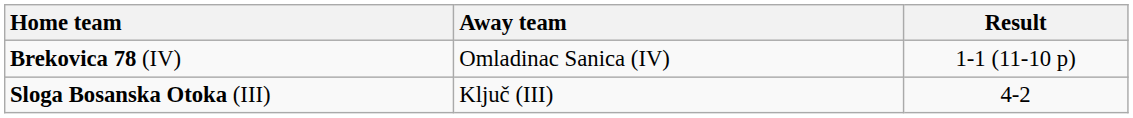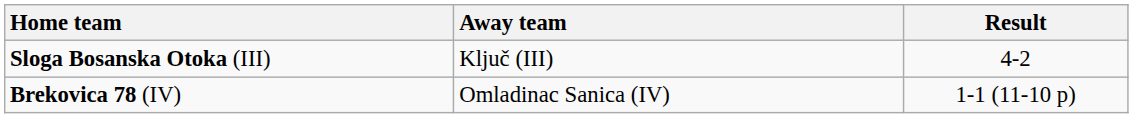 <table class="wikitable" style="width:50%">
 <tr>
 <th style="width:40%; text-align:left">Home team</th>
 <th style="width:40%; text-align:left">Away team</th>
 <th>Result</th>
 </tr>
 <tr>
+<td><strong>Sloga Bosanska Otoka</strong> (III)</td>
+<td>Ključ (III)</td>
+<td style="text-align:center">4-2</td>
+</tr>
+<tr>
 <td><strong>Brekovica 78</strong> (IV)</td>
 <td>Omladinac Sanica (IV)</td>
 <td style="text-align:center">1-1 (11-10 p)</td>
 </tr>
-<tr>
-<td><strong>Sloga Bosanska Otoka</strong> (III)</td>
-<td>Ključ (III)</td>
-<td style="text-align:center">4-2</td>
-</tr>
 </table>
